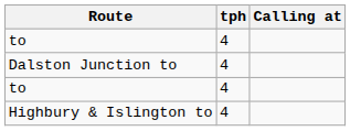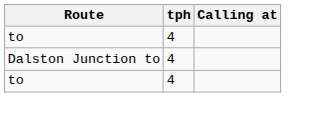 <table class="wikitable">
 <tr>
 <th>Route</th>
 <th>tph</th>
 <th>Calling at</th>
 </tr>
 <tr>
 <td> to </td>
 <td>4</td>
 <td></td>
 </tr>
 <tr>
 <td>Dalston Junction to </td>
 <td>4</td>
 <td></td>
 </tr>
 <tr>
 <td> to </td>
 <td>4</td>
 <td></td>
 </tr>
-<tr>
-<td>Highbury & Islington to </td>
-<td>4</td>
-<td></td>
-</tr>
 </table>
